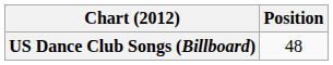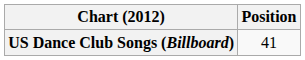 <table class="wikitable plainrowheaders" style="text-align:center">
 <tr>
 <th scope="col">Chart (2012)</th>
 <th scope="col">Position</th>
 </tr>
 <tr>
 <th scope="row">US Dance Club Songs (<em>Billboard</em>)</th>
-<td>48</td>
+<td>41</td>
 </tr>
 </table>
